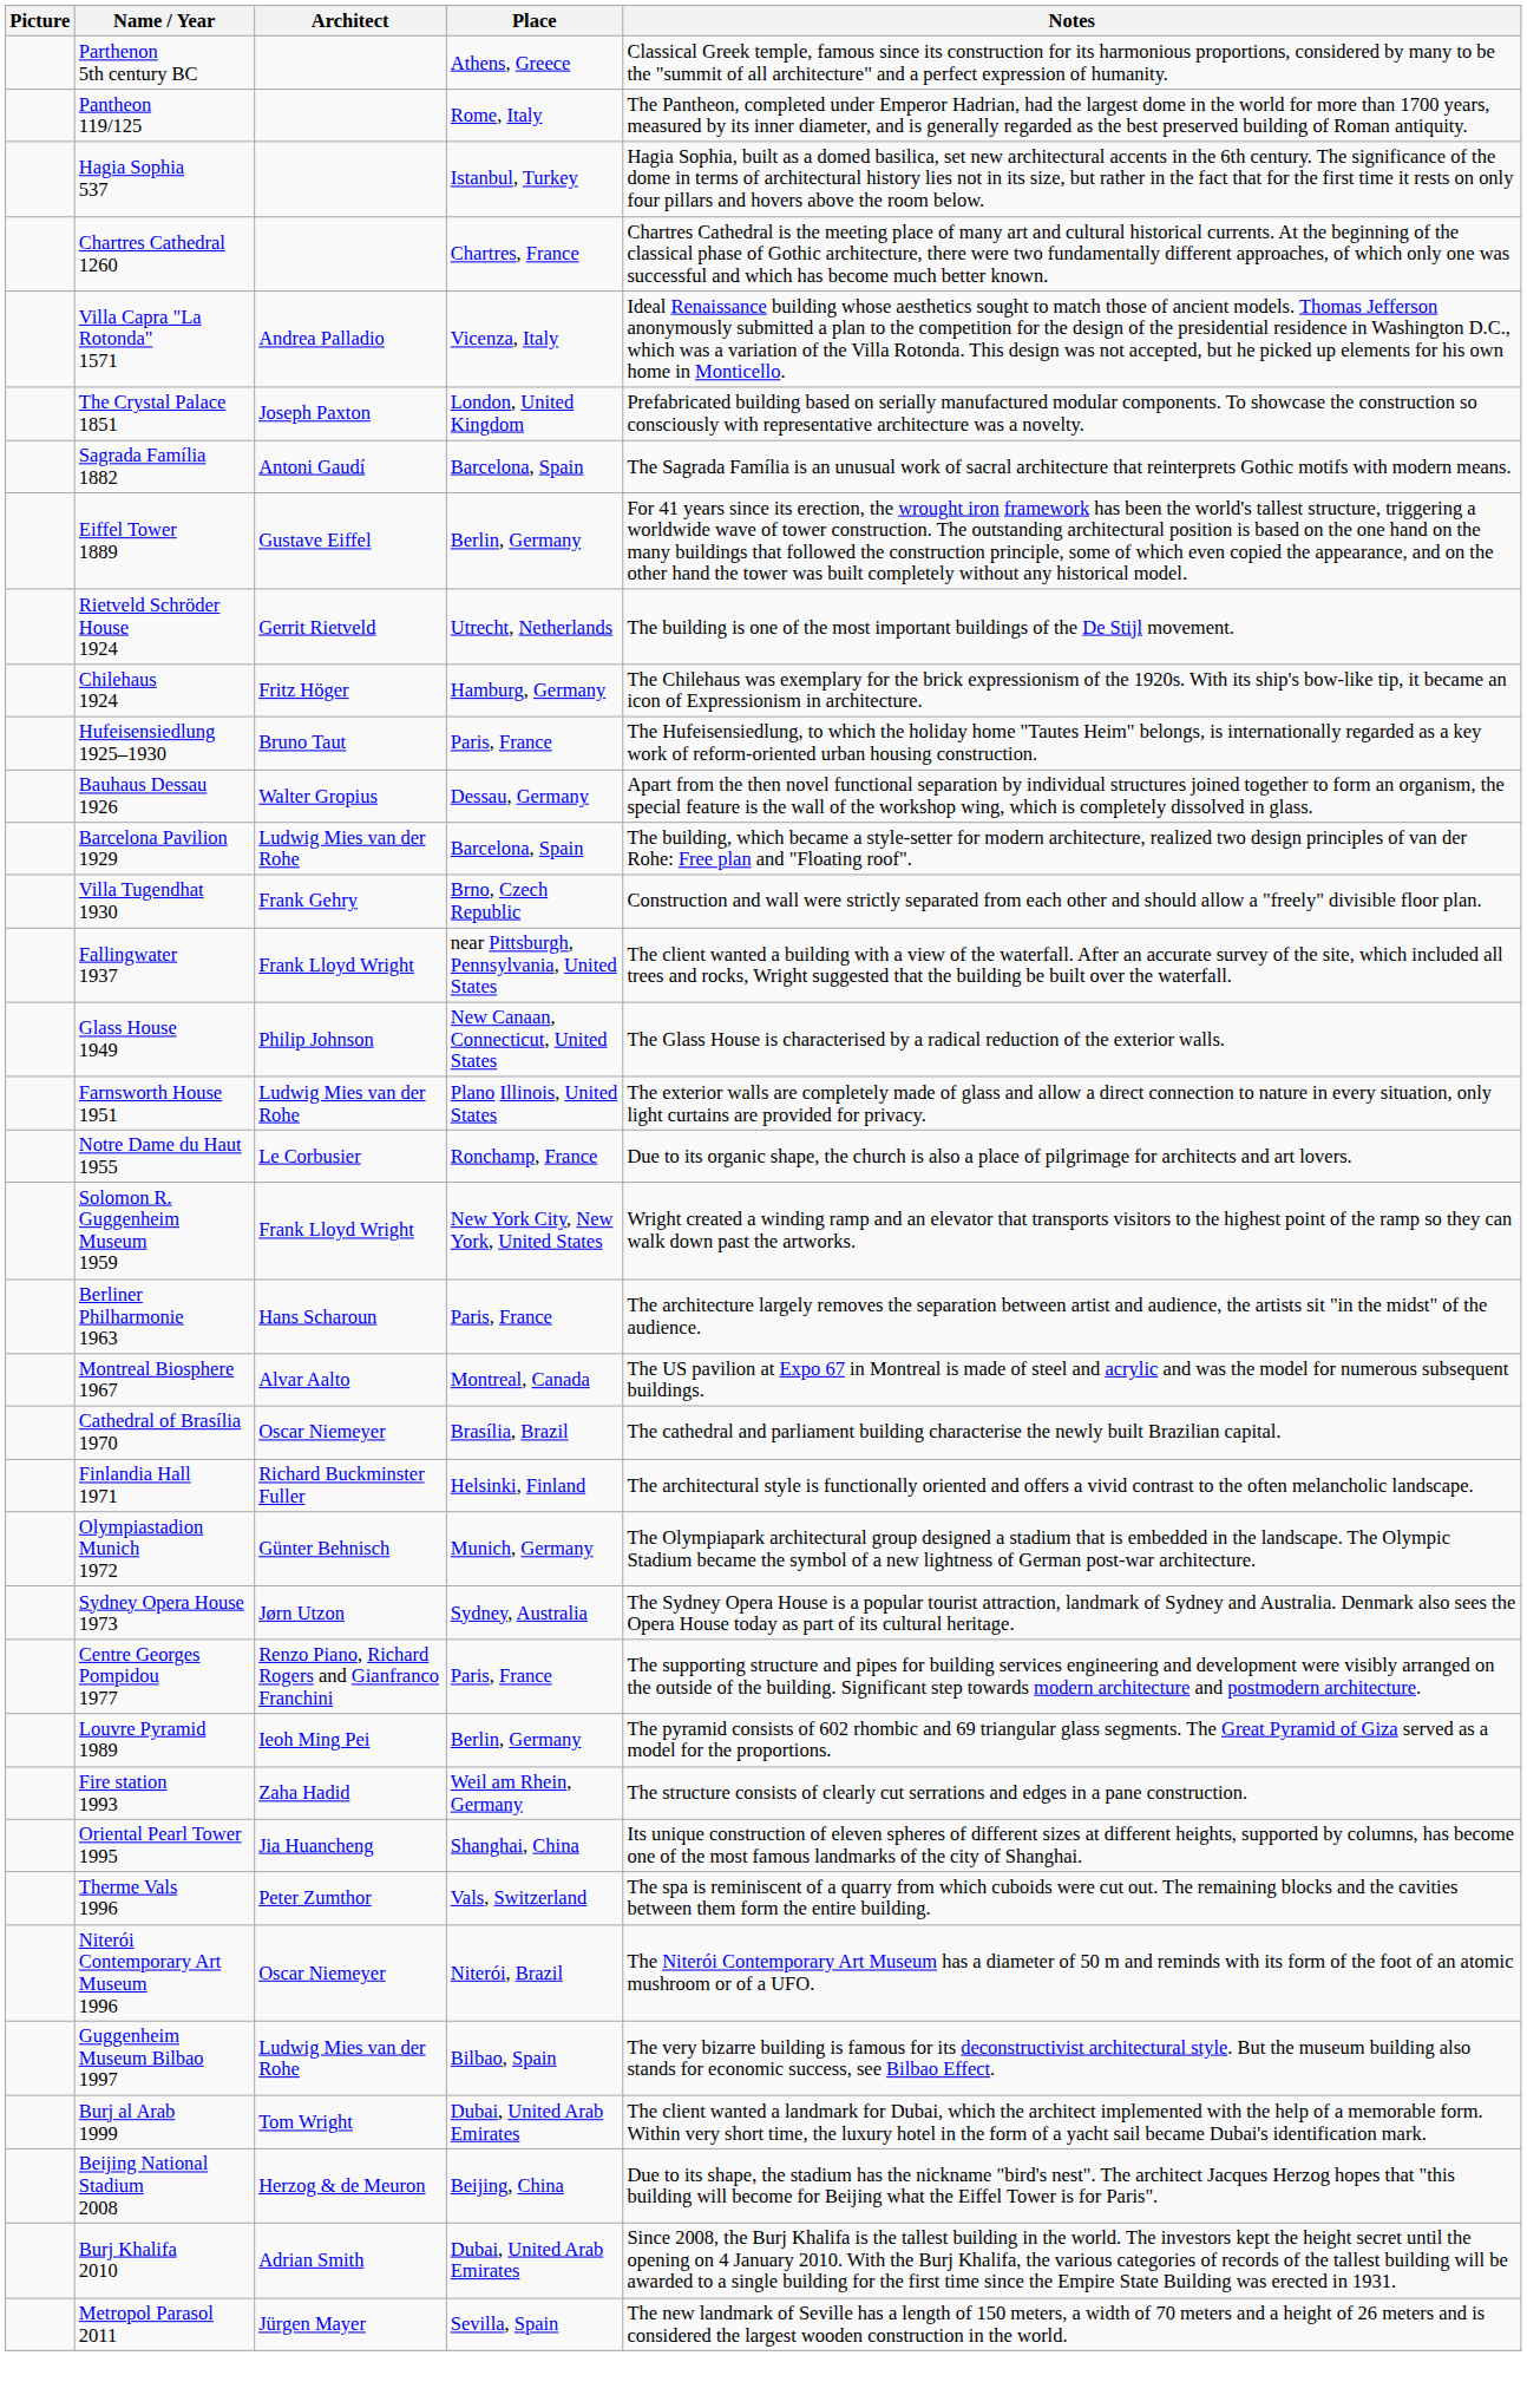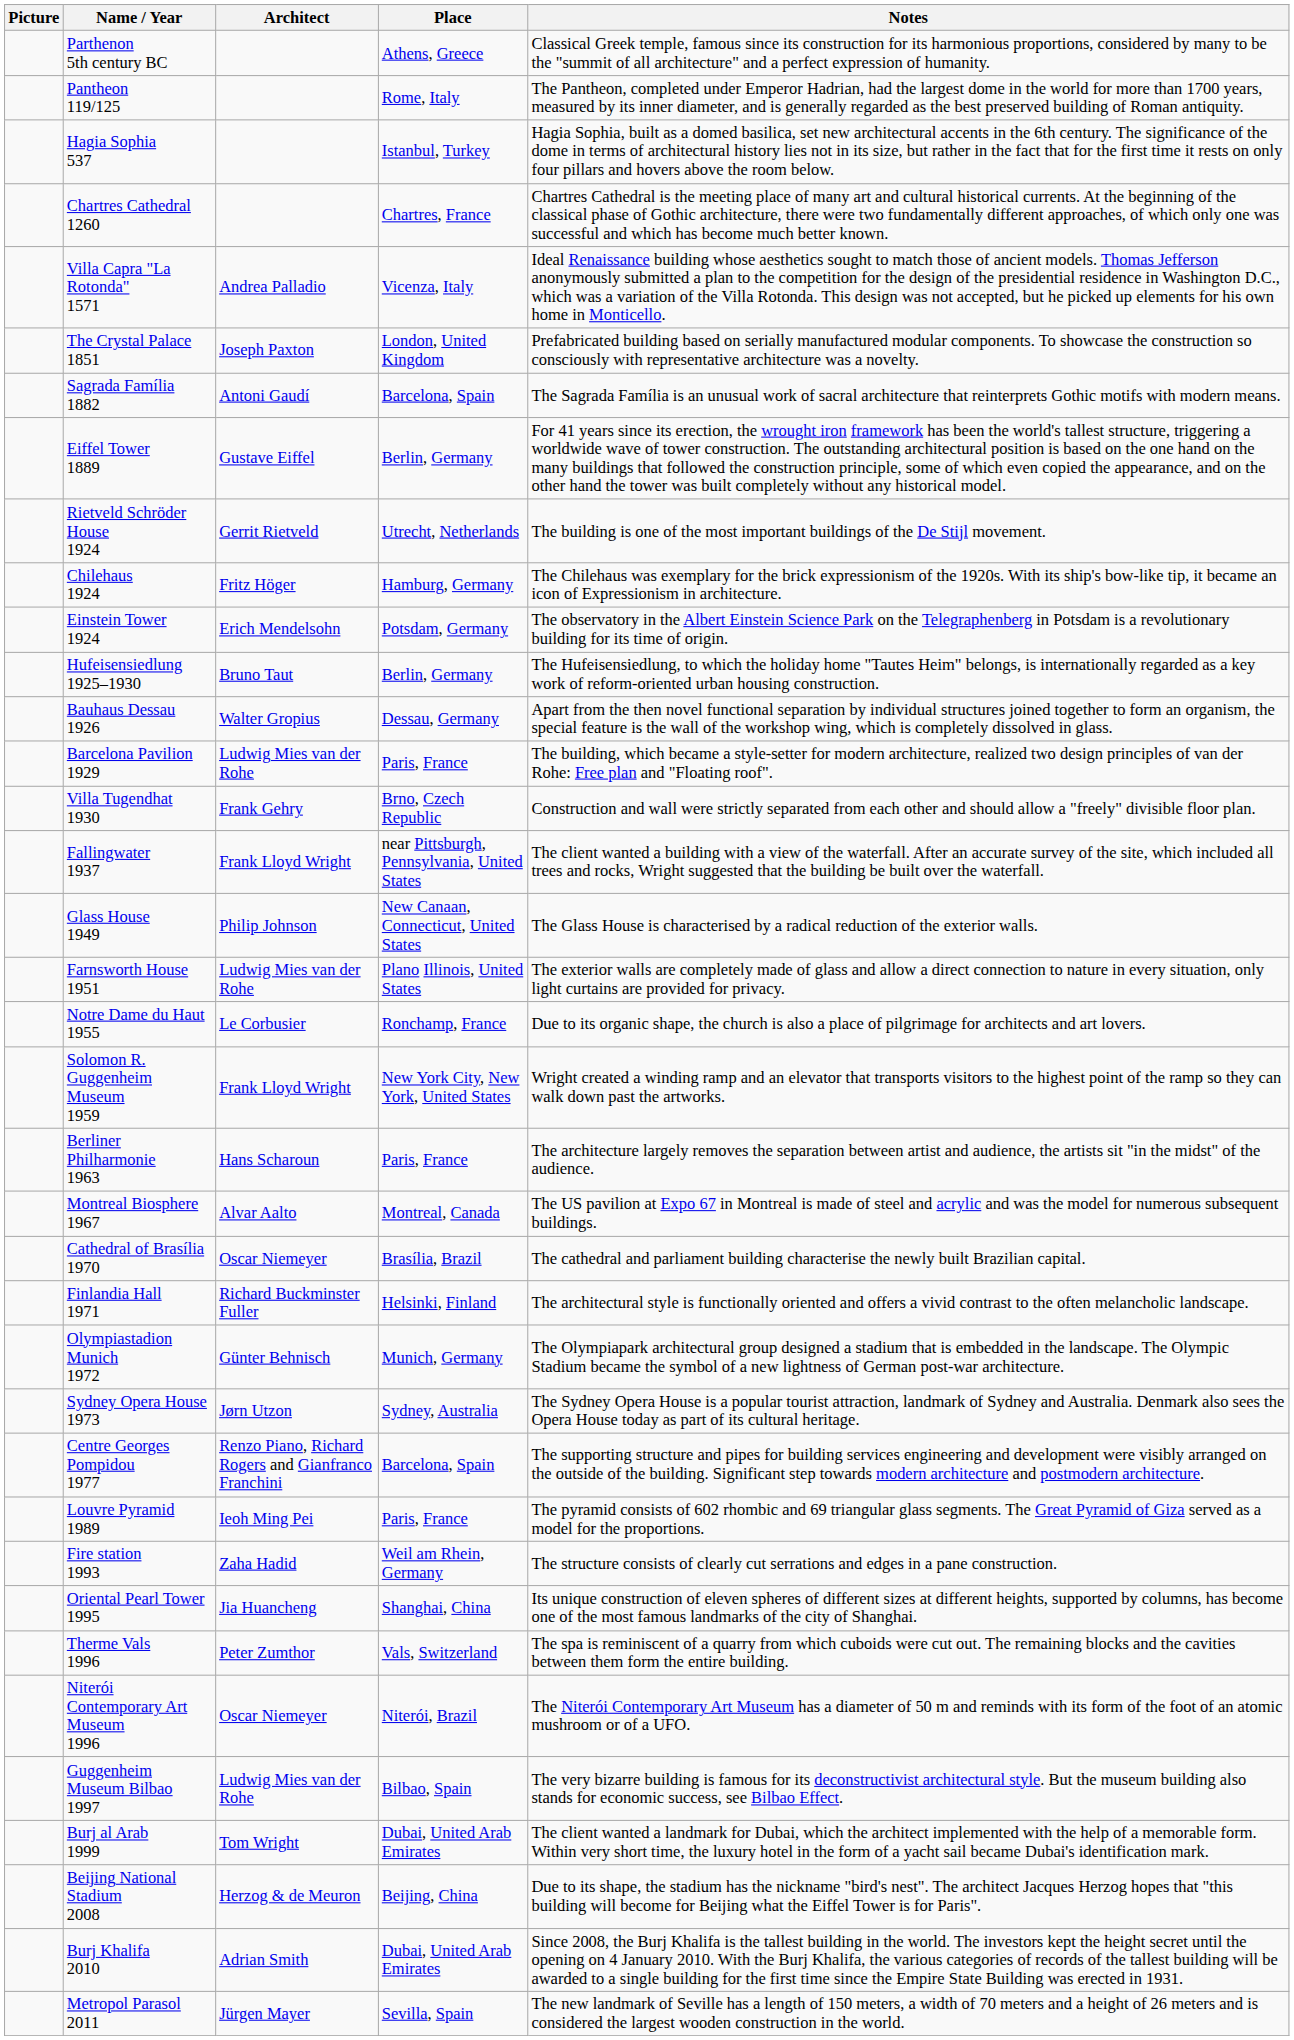 <table class="wikitable">
 <tr class="hintergrundfarbe5"|>
 <th>Picture</th>
 <th>Name / Year</th>
 <th>Architect</th>
 <th>Place</th>
 <th>Notes</th>
 </tr>
 <tr>
 <td></td>
 <td><a href='#'>Parthenon</a><br> 5th century BC</td>
 <td></td>
 <td><a href='#'>Athens</a>, <a href='#'>Greece</a></td>
 <td>Classical Greek temple, famous since its construction for its harmonious proportions, considered by many to be the "summit of all architecture" and a perfect expression of humanity.</td>
 </tr>
 <tr>
 <td></td>
 <td><a href='#'>Pantheon</a><br> 119/125</td>
 <td></td>
 <td><a href='#'>Rome</a>, <a href='#'>Italy</a></td>
 <td>The Pantheon, completed under Emperor Hadrian, had the largest dome in the world for more than 1700 years, measured by its inner diameter, and is generally regarded as the best preserved building of Roman antiquity.</td>
 </tr>
 <tr>
 <td></td>
 <td><a href='#'>Hagia Sophia</a><br> 537</td>
 <td></td>
 <td><a href='#'>Istanbul</a>, <a href='#'>Turkey</a></td>
 <td>Hagia Sophia, built as a domed basilica, set new architectural accents in the 6th century. The significance of the dome in terms of architectural history lies not in its size, but rather in the fact that for the first time it rests on only four pillars and hovers above the room below.</td>
 </tr>
 <tr>
 <td></td>
 <td><a href='#'>Chartres Cathedral</a><br> 1260</td>
 <td></td>
 <td><a href='#'>Chartres</a>, <a href='#'>France</a></td>
 <td>Chartres Cathedral is the meeting place of many art and cultural historical currents. At the beginning of the classical phase of Gothic architecture, there were two fundamentally different approaches, of which only one was successful and which has become much better known.</td>
 </tr>
 <tr>
 <td></td>
 <td><a href='#'>Villa Capra "La Rotonda"</a><br> 1571</td>
 <td><a href='#'>Andrea Palladio</a></td>
 <td><a href='#'>Vicenza</a>, <a href='#'>Italy</a></td>
 <td>Ideal <a href='#'>Renaissance</a> building whose aesthetics sought to match those of ancient models. <a href='#'>Thomas Jefferson</a> anonymously submitted a plan to the competition for the design of the presidential residence in Washington D.C., which was a variation of the Villa Rotonda. This design was not accepted, but he picked up elements for his own home in <a href='#'>Monticello</a>.</td>
 </tr>
 <tr>
 <td></td>
 <td><a href='#'>The Crystal Palace</a><br> 1851</td>
 <td><a href='#'>Joseph Paxton</a></td>
 <td><a href='#'>London</a>, <a href='#'>United Kingdom</a></td>
 <td>Prefabricated building based on serially manufactured modular components. To showcase the construction so consciously with representative architecture was a novelty.</td>
 </tr>
 <tr>
 <td></td>
 <td><a href='#'>Sagrada Família</a><br> 1882</td>
 <td><a href='#'>Antoni Gaudí</a></td>
 <td><a href='#'>Barcelona</a>, <a href='#'>Spain</a></td>
 <td>The Sagrada Família is an unusual work of sacral architecture that reinterprets Gothic motifs with modern means.</td>
 </tr>
 <tr>
 <td></td>
 <td><a href='#'>Eiffel Tower</a><br> 1889</td>
 <td><a href='#'>Gustave Eiffel</a></td>
 <td><a href='#'>Berlin</a>, <a href='#'>Germany</a></td>
 <td>For 41 years since its erection, the <a href='#'>wrought iron</a> <a href='#'>framework</a> has been the world's tallest structure, triggering a worldwide wave of tower construction. The outstanding architectural position is based on the one hand on the many buildings that followed the construction principle, some of which even copied the appearance, and on the other hand the tower was built completely without any historical model.</td>
 </tr>
 <tr>
 <td></td>
 <td><a href='#'>Rietveld Schröder House</a><br> 1924</td>
 <td><a href='#'>Gerrit Rietveld</a></td>
 <td><a href='#'>Utrecht</a>, <a href='#'>Netherlands</a></td>
 <td>The building is one of the most important buildings of the <a href='#'>De Stijl</a> movement.</td>
 </tr>
 <tr>
 <td></td>
 <td><a href='#'>Chilehaus</a><br> 1924</td>
 <td><a href='#'>Fritz Höger</a></td>
 <td><a href='#'>Hamburg</a>, <a href='#'>Germany</a></td>
 <td>The Chilehaus was exemplary for the brick expressionism of the 1920s. With its ship's bow-like tip, it became an icon of Expressionism in architecture.</td>
 </tr>
 <tr>
 <td></td>
+<td><a href='#'>Einstein Tower</a><br> 1924</td>
+<td><a href='#'>Erich Mendelsohn</a></td>
+<td><a href='#'>Potsdam</a>, <a href='#'>Germany</a></td>
+<td>The observatory in the <a href='#'>Albert Einstein Science Park</a> on the <a href='#'>Telegraphenberg</a> in Potsdam is a revolutionary building for its time of origin.</td>
+</tr>
+<tr>
+<td></td>
 <td><a href='#'>Hufeisensiedlung</a><br> 1925–1930</td>
 <td><a href='#'>Bruno Taut</a></td>
-<td><a href='#'>Paris</a>, <a href='#'>France</a></td>
+<td><a href='#'>Berlin</a>, <a href='#'>Germany</a></td>
 <td>The Hufeisensiedlung, to which the holiday home "Tautes Heim" belongs, is internationally regarded as a key work of reform-oriented urban housing construction.</td>
 </tr>
 <tr>
 <td></td>
 <td><a href='#'>Bauhaus Dessau</a><br> 1926</td>
 <td><a href='#'>Walter Gropius</a></td>
 <td><a href='#'>Dessau</a>, <a href='#'>Germany</a></td>
 <td>Apart from the then novel functional separation by individual structures joined together to form an organism, the special feature is the wall of the workshop wing, which is completely dissolved in glass.</td>
 </tr>
 <tr>
 <td></td>
 <td><a href='#'>Barcelona Pavilion</a><br> 1929</td>
 <td><a href='#'>Ludwig Mies van der Rohe</a></td>
-<td><a href='#'>Barcelona</a>, <a href='#'>Spain</a></td>
+<td><a href='#'>Paris</a>, <a href='#'>France</a></td>
 <td>The building, which became a style-setter for modern architecture, realized two design principles of van der Rohe: <a href='#'>Free plan</a> and "Floating roof".</td>
 </tr>
 <tr>
 <td></td>
 <td><a href='#'>Villa Tugendhat</a><br> 1930</td>
 <td><a href='#'>Frank Gehry</a></td>
 <td><a href='#'>Brno</a>, <a href='#'>Czech Republic</a></td>
 <td>Construction and wall were strictly separated from each other and should allow a "freely" divisible floor plan.</td>
 </tr>
 <tr>
 <td></td>
 <td><a href='#'>Fallingwater</a><br> 1937</td>
 <td><a href='#'>Frank Lloyd Wright</a></td>
 <td>near <a href='#'>Pittsburgh</a>, <a href='#'>Pennsylvania</a>, <a href='#'>United States</a></td>
 <td>The client wanted a building with a view of the waterfall. After an accurate survey of the site, which included all trees and rocks, Wright suggested that the building be built over the waterfall.</td>
 </tr>
 <tr>
 <td></td>
 <td><a href='#'>Glass House</a><br> 1949</td>
 <td><a href='#'>Philip Johnson</a></td>
 <td><a href='#'>New Canaan</a>, <a href='#'>Connecticut</a>, <a href='#'>United States</a></td>
 <td>The Glass House is characterised by a radical reduction of the exterior walls.</td>
 </tr>
 <tr>
 <td></td>
 <td><a href='#'>Farnsworth House</a><br> 1951</td>
 <td><a href='#'>Ludwig Mies van der Rohe</a></td>
 <td><a href='#'>Plano</a> <a href='#'>Illinois</a>, <a href='#'>United States</a></td>
 <td>The exterior walls are completely made of glass and allow a direct connection to nature in every situation, only light curtains are provided for privacy.</td>
 </tr>
 <tr>
 <td></td>
 <td><a href='#'>Notre Dame du Haut</a><br> 1955</td>
 <td><a href='#'>Le Corbusier</a></td>
 <td><a href='#'>Ronchamp</a>, <a href='#'>France</a></td>
 <td>Due to its organic shape, the church is also a place of pilgrimage for architects and art lovers.</td>
 </tr>
 <tr>
 <td></td>
 <td><a href='#'>Solomon R. Guggenheim Museum</a><br> 1959</td>
 <td><a href='#'>Frank Lloyd Wright</a></td>
 <td><a href='#'>New York City</a>, <a href='#'>New York</a>, <a href='#'>United States</a></td>
 <td>Wright created a winding ramp and an elevator that transports visitors to the highest point of the ramp so they can walk down past the artworks.</td>
 </tr>
 <tr>
 <td></td>
 <td><a href='#'>Berliner Philharmonie</a><br> 1963</td>
 <td><a href='#'>Hans Scharoun</a></td>
 <td><a href='#'>Paris</a>, <a href='#'>France</a></td>
 <td>The architecture largely removes the separation between artist and audience, the artists sit "in the midst" of the audience.</td>
 </tr>
 <tr>
 <td></td>
 <td><a href='#'>Montreal Biosphere</a><br> 1967</td>
 <td><a href='#'>Alvar Aalto</a></td>
 <td><a href='#'>Montreal</a>, <a href='#'>Canada</a></td>
 <td>The US pavilion at <a href='#'>Expo 67</a> in Montreal is made of steel and <a href='#'>acrylic</a> and was the model for numerous subsequent buildings.</td>
 </tr>
 <tr>
 <td></td>
 <td><a href='#'>Cathedral of Brasília</a><br> 1970</td>
 <td><a href='#'>Oscar Niemeyer</a></td>
 <td><a href='#'>Brasília</a>, <a href='#'>Brazil</a></td>
 <td>The cathedral and parliament building characterise the newly built Brazilian capital.</td>
 </tr>
 <tr>
 <td></td>
 <td><a href='#'>Finlandia Hall</a><br> 1971</td>
 <td><a href='#'>Richard Buckminster Fuller</a></td>
 <td><a href='#'>Helsinki</a>, <a href='#'>Finland</a></td>
 <td>The architectural style is functionally oriented and offers a vivid contrast to the often melancholic landscape.</td>
 </tr>
 <tr>
 <td></td>
 <td><a href='#'>Olympiastadion Munich</a><br> 1972</td>
 <td><a href='#'>Günter Behnisch</a></td>
 <td><a href='#'>Munich</a>, <a href='#'>Germany</a></td>
 <td>The Olympiapark architectural group designed a stadium that is embedded in the landscape. The Olympic Stadium became the symbol of a new lightness of German post-war architecture.</td>
 </tr>
 <tr>
 <td></td>
 <td><a href='#'>Sydney Opera House</a><br> 1973</td>
 <td><a href='#'>Jørn Utzon</a></td>
 <td><a href='#'>Sydney</a>, <a href='#'>Australia</a></td>
 <td>The Sydney Opera House is a popular tourist attraction, landmark of Sydney and Australia. Denmark also sees the Opera House today as part of its cultural heritage.</td>
 </tr>
 <tr>
 <td></td>
 <td><a href='#'>Centre Georges Pompidou</a><br> 1977</td>
 <td><a href='#'>Renzo Piano</a>, <a href='#'>Richard Rogers</a> and <a href='#'>Gianfranco Franchini</a></td>
-<td><a href='#'>Paris</a>, <a href='#'>France</a></td>
+<td><a href='#'>Barcelona</a>, <a href='#'>Spain</a></td>
 <td>The supporting structure and pipes for building services engineering and development were visibly arranged on the outside of the building. Significant step towards <a href='#'>modern architecture</a> and <a href='#'>postmodern architecture</a>.</td>
 </tr>
 <tr>
 <td></td>
 <td><a href='#'>Louvre Pyramid</a><br> 1989</td>
 <td><a href='#'>Ieoh Ming Pei</a></td>
-<td><a href='#'>Berlin</a>, <a href='#'>Germany</a></td>
+<td><a href='#'>Paris</a>, <a href='#'>France</a></td>
 <td>The pyramid consists of 602 rhombic and 69 triangular glass segments. The <a href='#'>Great Pyramid of Giza</a> served as a model for the proportions.</td>
 </tr>
 <tr>
 <td></td>
 <td><a href='#'>Fire station</a><br> 1993</td>
 <td><a href='#'>Zaha Hadid</a></td>
 <td><a href='#'>Weil am Rhein</a>, <a href='#'>Germany</a></td>
 <td>The structure consists of clearly cut serrations and edges in a pane construction.</td>
 </tr>
 <tr>
 <td></td>
 <td><a href='#'>Oriental Pearl Tower</a><br> 1995</td>
 <td><a href='#'>Jia Huancheng</a></td>
 <td><a href='#'>Shanghai</a>, <a href='#'>China</a></td>
 <td>Its unique construction of eleven spheres of different sizes at different heights, supported by columns, has become one of the most famous landmarks of the city of Shanghai.</td>
 </tr>
 <tr>
 <td></td>
 <td><a href='#'>Therme Vals</a><br> 1996</td>
 <td><a href='#'>Peter Zumthor</a></td>
 <td><a href='#'>Vals</a>, <a href='#'>Switzerland</a></td>
 <td>The spa is reminiscent of a quarry from which cuboids were cut out. The remaining blocks and the cavities between them form the entire building.</td>
 </tr>
 <tr>
 <td></td>
 <td><a href='#'>Niterói Contemporary Art Museum</a><br> 1996</td>
 <td><a href='#'>Oscar Niemeyer</a></td>
 <td><a href='#'>Niterói</a>, <a href='#'>Brazil</a></td>
 <td>The <a href='#'>Niterói Contemporary Art Museum</a> has a diameter of 50 m and reminds with its form of the foot of an atomic mushroom or of a UFO.</td>
 </tr>
 <tr>
 <td></td>
 <td><a href='#'>Guggenheim Museum Bilbao</a><br> 1997</td>
 <td><a href='#'>Ludwig Mies van der Rohe</a></td>
 <td><a href='#'>Bilbao</a>, <a href='#'>Spain</a></td>
 <td>The very bizarre building is famous for its <a href='#'>deconstructivist architectural style</a>. But the museum building also stands for economic success, see <a href='#'>Bilbao Effect</a>.</td>
 </tr>
 <tr>
 <td></td>
 <td><a href='#'>Burj al Arab</a><br> 1999</td>
 <td><a href='#'>Tom Wright</a></td>
 <td><a href='#'>Dubai</a>, <a href='#'>United Arab Emirates</a></td>
 <td>The client wanted a landmark for Dubai, which the architect implemented with the help of a memorable form. Within very short time, the luxury hotel in the form of a yacht sail became Dubai's identification mark.</td>
 </tr>
 <tr>
 <td></td>
 <td><a href='#'>Beijing National Stadium</a><br> 2008</td>
 <td><a href='#'>Herzog & de Meuron</a></td>
 <td><a href='#'>Beijing</a>, <a href='#'>China</a></td>
 <td>Due to its shape, the stadium has the nickname "bird's nest". The architect Jacques Herzog hopes that "this building will become for Beijing what the Eiffel Tower is for Paris".</td>
 </tr>
 <tr>
 <td></td>
 <td><a href='#'>Burj Khalifa</a><br> 2010</td>
 <td><a href='#'>Adrian Smith</a></td>
 <td><a href='#'>Dubai</a>, <a href='#'>United Arab Emirates</a></td>
 <td>Since 2008, the Burj Khalifa is the tallest building in the world. The investors kept the height secret until the opening on 4 January 2010. With the Burj Khalifa, the various categories of records of the tallest building will be awarded to a single building for the first time since the Empire State Building was erected in 1931.</td>
 </tr>
 <tr>
 <td></td>
 <td><a href='#'>Metropol Parasol</a><br> 2011</td>
 <td><a href='#'>Jürgen Mayer</a></td>
 <td><a href='#'>Sevilla</a>, <a href='#'>Spain</a></td>
 <td>The new landmark of Seville has a length of 150 meters, a width of 70 meters and a height of 26 meters and is considered the largest wooden construction in the world.</td>
 </tr>
 </table>
